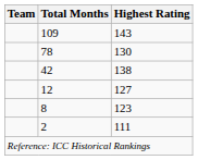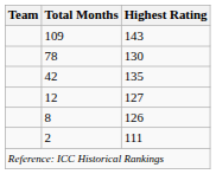 <table class="wikitable sortable">
 <tr>
 <th>Team</th>
 <th>Total Months</th>
 <th>Highest Rating</th>
 </tr>
 <tr>
 <td></td>
 <td>109</td>
 <td>143</td>
 </tr>
 <tr>
 <td></td>
 <td>78</td>
 <td>130</td>
 </tr>
 <tr>
 <td></td>
 <td>42</td>
-<td>138</td>
+<td>135</td>
 </tr>
 <tr>
 <td></td>
 <td>12</td>
 <td>127</td>
 </tr>
 <tr>
 <td></td>
 <td>8</td>
-<td>123</td>
+<td>126</td>
 </tr>
 <tr>
 <td></td>
 <td>2</td>
 <td>111</td>
 </tr>
 <tr>
 <td colspan=5><small><em>Reference: ICC Historical Rankings</em></small></td>
 </tr>
 </table>
